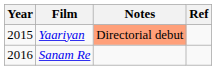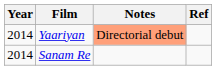 <table class="wikitable sortable">
 <tr>
 <th>Year</th>
 <th>Film</th>
 <th>Notes</th>
 <th>Ref</th>
 </tr>
 <tr>
-<td>2015</td>
+<td>2014</td>
 <td><em><a href='#'>Yaariyan</a></em></td>
 <td style="background: lightsalmon;">Directorial debut</td>
 <td></td>
 </tr>
 <tr>
-<td>2016</td>
+<td>2014</td>
 <td><em><a href='#'>Sanam Re</a></em></td>
 <td></td>
 <td></td>
 </tr>
 </table>
